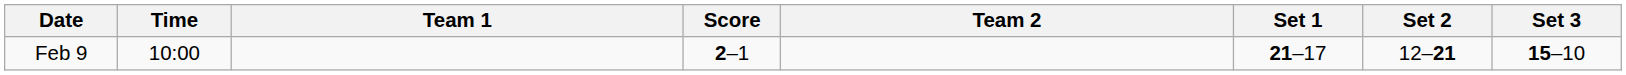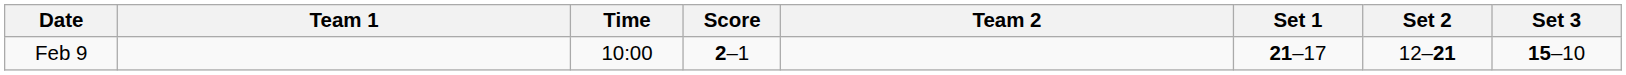 <table class="wikitable" width="100%">
 <tr>
 <th style="width:7%">Date</th>
+<th style="width:28%">Team 1</th>
 <th style="width:7%">Time</th>
-<th style="width:28%">Team 1</th>
 <th style="width:6%">Score</th>
 <th style="width:28%">Team 2</th>
 <th style="width:8%">Set 1</th>
 <th style="width:8%">Set 2</th>
 <th style="width:8%">Set 3</th>
 </tr>
 <tr>
 <td style="text-align:center">Feb 9</td>
+<td style="text-align:right"><strong></strong></td>
 <td style="text-align:center">10:00</td>
-<td style="text-align:right"><strong></strong></td>
 <td style="text-align:center"><strong>2</strong>–1</td>
 <td style="text-align:left"></td>
 <td style="text-align:center"><strong>21</strong>–17</td>
 <td style="text-align:center">12–<strong>21</strong></td>
 <td style="text-align:center"><strong>15</strong>–10</td>
 </tr>
 </table>
